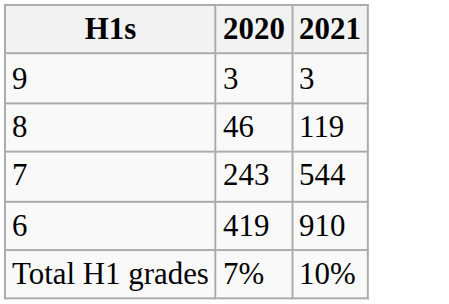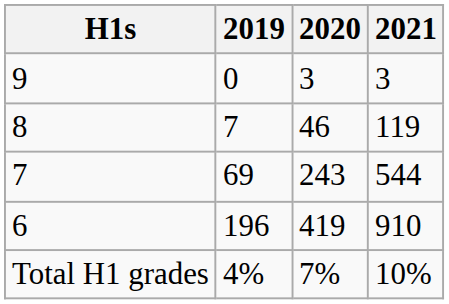 <table class="wikitable">
 <tr valign=bottom>
 <th>H1s</th>
+<th>2019</th>
 <th>2020</th>
 <th>2021</th>
 </tr>
 <tr>
 <td>9</td>
+<td>0</td>
 <td>3</td>
 <td>3</td>
 </tr>
 <tr>
 <td>8</td>
+<td>7</td>
 <td>46</td>
 <td>119</td>
 </tr>
 <tr>
 <td>7</td>
+<td>69</td>
 <td>243</td>
 <td>544</td>
 </tr>
 <tr>
 <td>6</td>
+<td>196</td>
 <td>419</td>
 <td>910</td>
 </tr>
 <tr>
 <td>Total H1 grades</td>
+<td>4%</td>
 <td>7%</td>
 <td>10%</td>
 </tr>
 </table>
